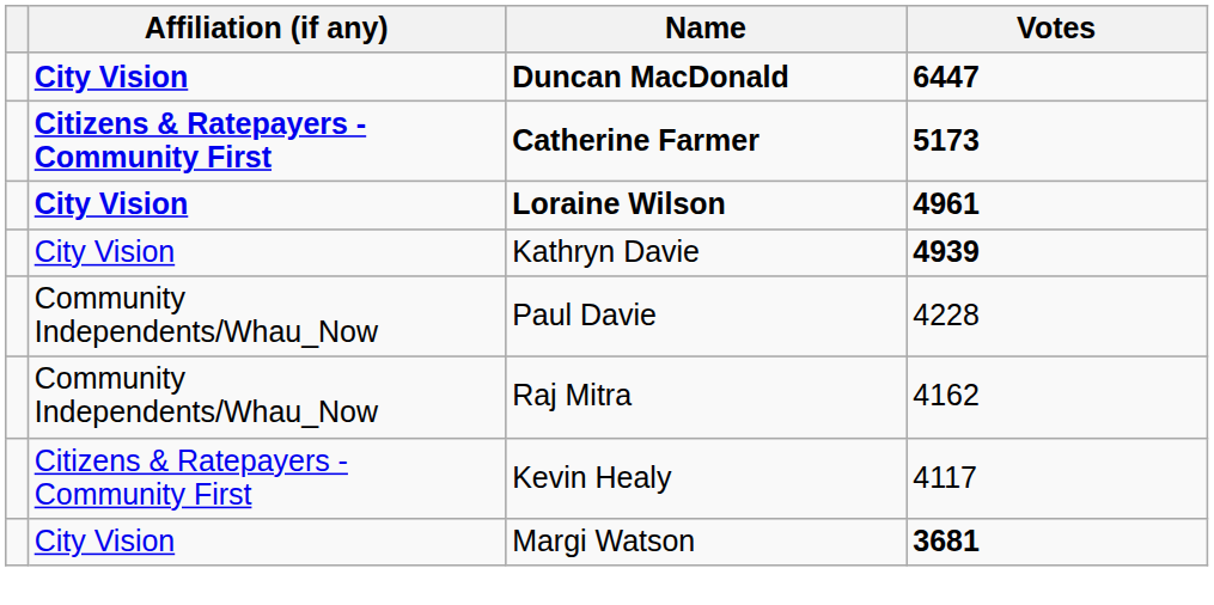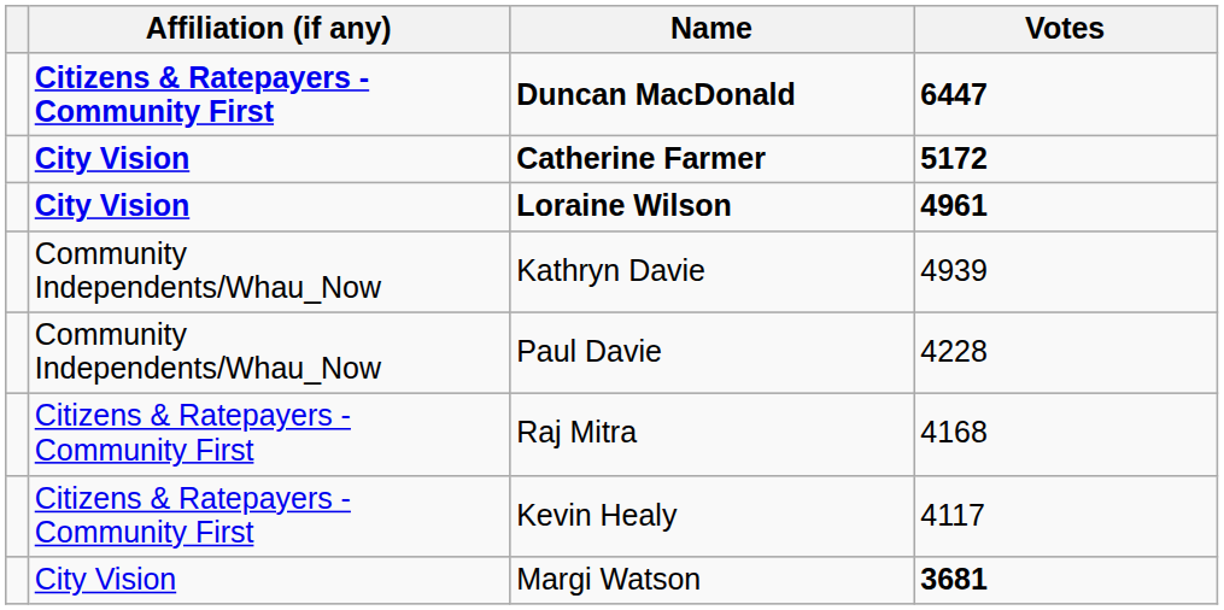 <table class="wikitable" style="width:51%;">
 <tr>
 <th style="width:1%;"></th>
 <th style="width:15%;">Affiliation (if any)</th>
 <th style="width:20%;">Name</th>
 <th style="width:15%;">Votes</th>
 </tr>
 <tr>
 <td bgcolor=></td>
-<td><strong><a href='#'>City Vision</a></strong></td>
+<td><strong><a href='#'>Citizens & Ratepayers - Community First</a></strong></td>
 <td><strong>Duncan MacDonald</strong></td>
 <td><strong>6447</strong></td>
 </tr>
 <tr>
 <td bgcolor=></td>
-<td><strong><a href='#'>Citizens & Ratepayers - Community First</a></strong></td>
+<td><strong><a href='#'>City Vision</a></strong></td>
 <td><strong>Catherine Farmer</strong></td>
-<td><strong>5173</strong></td>
+<td><strong>5172</strong></td>
 </tr>
 <tr>
 <td bgcolor=></td>
 <td><strong> <a href='#'>City Vision</a></strong></td>
 <td><strong>Loraine Wilson</strong></td>
 <td><strong>4961</strong></td>
 </tr>
 <tr>
 <td bgcolor=></td>
-<td><a href='#'>City Vision</a></td>
+<td>Community Independents/Whau_Now</td>
 <td>Kathryn Davie</td>
-<td><strong>4939</strong></td>
+<td>4939</td>
 </tr>
 <tr>
 <td bgcolor=></td>
 <td>Community Independents/Whau_Now</td>
 <td>Paul Davie</td>
 <td>4228</td>
 </tr>
 <tr>
 <td bgcolor=></td>
-<td>Community Independents/Whau_Now</td>
+<td><a href='#'>Citizens & Ratepayers - Community First</a></td>
 <td>Raj Mitra</td>
-<td>4162</td>
+<td>4168</td>
 </tr>
 <tr>
 <td bgcolor=></td>
 <td><a href='#'>Citizens & Ratepayers - Community First</a></td>
 <td>Kevin Healy</td>
 <td>4117</td>
 </tr>
 <tr>
 <td bgcolor=></td>
 <td><a href='#'>City Vision</a></td>
 <td>Margi Watson</td>
 <td><strong>3681</strong></td>
 </tr>
 </table>
